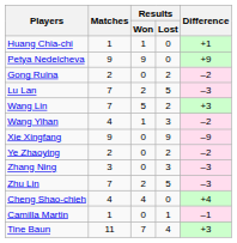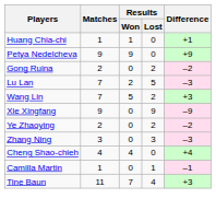 <table class=wikitable style="text-align:center; font-size:small">
 <tr>
 <th rowspan="2">Players</th>
 <th rowspan="2">Matches</th>
 <th colspan="2">Results</th>
 <th rowspan="2">Difference</th>
 </tr>
 <tr>
 <th>Won</th>
 <th>Lost</th>
 </tr>
 <tr>
 <td align="left"> <a href='#'>Huang Chia-chi</a></td>
 <td>1</td>
 <td>1</td>
 <td>0</td>
 <td bgcolor="#ccffcc">+1</td>
 </tr>
 <tr>
 <td align="left"> <a href='#'>Petya Nedelcheva</a></td>
 <td>9</td>
 <td>9</td>
 <td>0</td>
 <td bgcolor="#ccffcc">+9</td>
 </tr>
 <tr>
 <td align="left"> <a href='#'>Gong Ruina</a></td>
 <td>2</td>
 <td>0</td>
 <td>2</td>
 <td bgcolor="#ffddee">–2</td>
 </tr>
 <tr>
 <td align="left"> <a href='#'>Lu Lan</a></td>
 <td>7</td>
 <td>2</td>
 <td>5</td>
 <td bgcolor="#ffddee">–3</td>
 </tr>
 <tr>
 <td align="left"> <a href='#'>Wang Lin</a></td>
 <td>7</td>
 <td>5</td>
 <td>2</td>
 <td bgcolor="#ccffcc">+3</td>
 </tr>
 <tr>
-<td align="left"> <a href='#'>Wang Yihan</a></td>
-<td>4</td>
-<td>1</td>
-<td>3</td>
-<td bgcolor="#ffddee">–2</td>
-</tr>
-<tr>
 <td align="left"> <a href='#'>Xie Xingfang</a></td>
 <td>9</td>
 <td>0</td>
 <td>9</td>
 <td bgcolor="#ffddee">–9</td>
 </tr>
 <tr>
 <td align="left"> <a href='#'>Ye Zhaoying</a></td>
 <td>2</td>
 <td>0</td>
 <td>2</td>
 <td bgcolor="#ffddee">–2</td>
 </tr>
 <tr>
 <td align="left"> <a href='#'>Zhang Ning</a></td>
 <td>3</td>
 <td>0</td>
 <td>3</td>
-<td bgcolor="#ffddee">–3</td>
-</tr>
-<tr>
-<td align="left"> <a href='#'>Zhu Lin</a></td>
-<td>7</td>
-<td>2</td>
-<td>5</td>
 <td bgcolor="#ffddee">–3</td>
 </tr>
 <tr>
 <td align="left"> <a href='#'>Cheng Shao-chieh</a></td>
 <td>4</td>
 <td>4</td>
 <td>0</td>
 <td bgcolor="#ccffcc">+4</td>
 </tr>
 <tr>
 <td align="left"> <a href='#'>Camilla Martin</a></td>
 <td>1</td>
 <td>0</td>
 <td>1</td>
 <td bgcolor="#ffddee">–1</td>
 </tr>
 <tr>
 <td align="left"> <a href='#'>Tine Baun</a></td>
 <td>11</td>
 <td>7</td>
 <td>4</td>
 <td bgcolor="#ccffcc">+3</td>
 </tr>
 </table>
